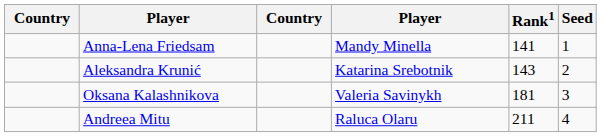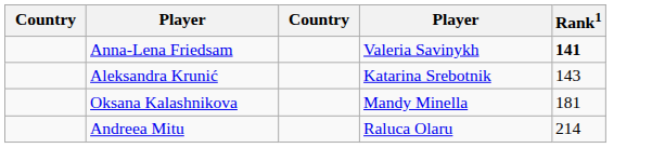 <table class="sortable wikitable">
 <tr>
 <th width="70">Country</th>
 <th width="175">Player</th>
 <th width="70">Country</th>
 <th width="175">Player</th>
 <th>Rank<sup>1</sup></th>
-<th>Seed</th>
 </tr>
 <tr>
 <td></td>
 <td><a href='#'>Anna-Lena Friedsam</a></td>
 <td></td>
-<td><a href='#'>Mandy Minella</a></td>
-<td>141</td>
-<td>1</td>
+<td><a href='#'>Valeria Savinykh</a></td>
+<td><strong>141</strong></td>
 </tr>
 <tr>
 <td></td>
 <td><a href='#'>Aleksandra Krunić</a></td>
 <td></td>
 <td><a href='#'>Katarina Srebotnik</a></td>
 <td>143</td>
-<td>2</td>
 </tr>
 <tr>
 <td></td>
 <td><a href='#'>Oksana Kalashnikova</a></td>
 <td></td>
-<td><a href='#'>Valeria Savinykh</a></td>
+<td><a href='#'>Mandy Minella</a></td>
 <td>181</td>
-<td>3</td>
 </tr>
 <tr>
 <td></td>
 <td><a href='#'>Andreea Mitu</a></td>
 <td></td>
 <td><a href='#'>Raluca Olaru</a></td>
-<td>211</td>
-<td>4</td>
+<td>214</td>
 </tr>
 </table>
